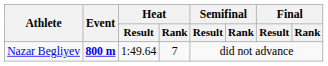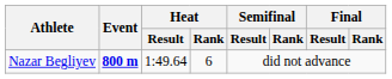 <table class=wikitable style="font-size:90%">
 <tr>
 <th rowspan="2">Athlete</th>
 <th rowspan="2">Event</th>
 <th colspan="2">Heat</th>
 <th colspan="2">Semifinal</th>
 <th colspan="2">Final</th>
 </tr>
 <tr style="font-size:95%">
 <th>Result</th>
 <th>Rank</th>
 <th>Result</th>
 <th>Rank</th>
 <th>Result</th>
 <th>Rank</th>
 </tr>
 <tr align=center>
 <td align=left><a href='#'>Nazar Begliyev</a></td>
 <td align=left><strong><a href='#'>800 m</a></strong></td>
 <td>1:49.64</td>
-<td>7</td>
+<td>6</td>
 <td colspan=4>did not advance</td>
 </tr>
 </table>
